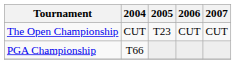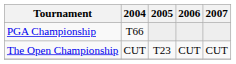 <table class="wikitable" style="font-size:95%;text-align:center;">
 <tr>
 <th>Tournament</th>
 <th>2004</th>
 <th>2005</th>
 <th>2006</th>
 <th>2007</th>
 </tr>
 <tr>
+<td align=left><a href='#'>PGA Championship</a></td>
+<td>T66</td>
+<td style="background:#eeeeee;"></td>
+<td style="background:#eeeeee;"></td>
+<td style="background:#eeeeee;"></td>
+</tr>
+<tr>
 <td align=left><a href='#'>The Open Championship</a></td>
 <td>CUT</td>
 <td>T23</td>
 <td>CUT</td>
 <td>CUT</td>
 </tr>
 <tr>
-<td align=left><a href='#'>PGA Championship</a></td>
-<td>T66</td>
-<td style="background:#eeeeee;"></td>
-<td style="background:#eeeeee;"></td>
-<td style="background:#eeeeee;"></td>
-</tr>
-<tr>
 </tr>
 </table>
